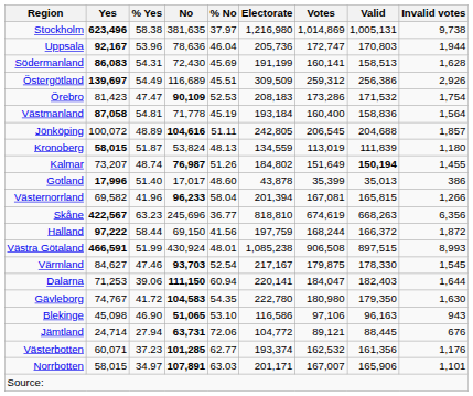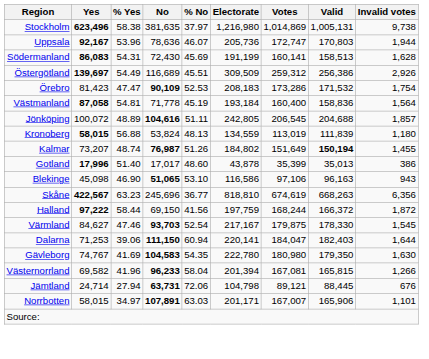 <table class="wikitable sortable" style=text-align:right>
 <tr>
 <th>Region</th>
 <th>Yes</th>
 <th>% Yes</th>
 <th>No</th>
 <th>% No</th>
 <th>Electorate</th>
 <th>Votes</th>
 <th>Valid</th>
 <th>Invalid votes</th>
 </tr>
 <tr>
 <td><a href='#'>Stockholm</a></td>
 <td><strong>623,496</strong></td>
 <td>58.38</td>
 <td>381,635</td>
 <td>37.97</td>
 <td>1,216,980</td>
 <td>1,014,869</td>
 <td>1,005,131</td>
 <td>9,738</td>
 </tr>
 <tr>
 <td><a href='#'>Uppsala</a></td>
 <td><strong>92,167</strong></td>
 <td>53.96</td>
 <td>78,636</td>
-<td>46.04</td>
+<td>46.07</td>
 <td>205,736</td>
 <td>172,747</td>
 <td>170,803</td>
 <td>1,944</td>
 </tr>
 <tr>
 <td><a href='#'>Södermanland</a></td>
 <td><strong>86,083</strong></td>
 <td>54.31</td>
 <td>72,430</td>
 <td>45.69</td>
 <td>191,199</td>
 <td>160,141</td>
 <td>158,513</td>
 <td>1,628</td>
 </tr>
 <tr>
 <td><a href='#'>Östergötland</a></td>
 <td><strong>139,697</strong></td>
 <td>54.49</td>
 <td>116,689</td>
 <td>45.51</td>
 <td>309,509</td>
 <td>259,312</td>
 <td>256,386</td>
 <td>2,926</td>
 </tr>
 <tr>
 <td><a href='#'>Örebro</a></td>
 <td>81,423</td>
 <td>47.47</td>
 <td><strong>90,109</strong></td>
 <td>52.53</td>
 <td>208,183</td>
 <td>173,286</td>
 <td>171,532</td>
 <td>1,754</td>
 </tr>
 <tr>
 <td><a href='#'>Västmanland</a></td>
 <td><strong>87,058</strong></td>
 <td>54.81</td>
 <td>71,778</td>
 <td>45.19</td>
 <td>193,184</td>
 <td>160,400</td>
 <td>158,836</td>
 <td>1,564</td>
 </tr>
 <tr>
 <td><a href='#'>Jönköping</a></td>
 <td>100,072</td>
 <td>48.89</td>
 <td><strong>104,616</strong></td>
 <td>51.11</td>
 <td>242,805</td>
 <td>206,545</td>
 <td>204,688</td>
 <td>1,857</td>
 </tr>
 <tr>
 <td><a href='#'>Kronoberg</a></td>
 <td><strong>58,015</strong></td>
-<td>51.87</td>
+<td>56.88</td>
 <td>53,824</td>
 <td>48.13</td>
 <td>134,559</td>
 <td>113,019</td>
 <td>111,839</td>
 <td>1,180</td>
 </tr>
 <tr>
 <td><a href='#'>Kalmar</a></td>
 <td>73,207</td>
 <td>48.74</td>
 <td><strong>76,987</strong></td>
 <td>51.26</td>
 <td>184,802</td>
 <td>151,649</td>
 <td><strong>150,194</strong></td>
 <td>1,455</td>
 </tr>
 <tr>
 <td><a href='#'>Gotland</a></td>
 <td><strong>17,996</strong></td>
 <td>51.40</td>
 <td>17,017</td>
 <td>48.60</td>
 <td>43,878</td>
 <td>35,399</td>
 <td>35,013</td>
 <td>386</td>
 </tr>
 <tr>
-<td><a href='#'>Västernorrland</a></td>
-<td>69,582</td>
-<td>41.96</td>
-<td><strong>96,233</strong></td>
-<td>58.04</td>
-<td>201,394</td>
-<td>167,081</td>
-<td>165,815</td>
-<td>1,266</td>
+<td><a href='#'>Blekinge</a></td>
+<td>45,098</td>
+<td>46.90</td>
+<td><strong>51,065</strong></td>
+<td>53.10</td>
+<td>116,586</td>
+<td>97,106</td>
+<td>96,163</td>
+<td>943</td>
 </tr>
 <tr>
 <td><a href='#'>Skåne</a></td>
 <td><strong>422,567</strong></td>
 <td>63.23</td>
 <td>245,696</td>
 <td>36.77</td>
 <td>818,810</td>
 <td>674,619</td>
 <td>668,263</td>
 <td>6,356</td>
 </tr>
 <tr>
 <td><a href='#'>Halland</a></td>
 <td><strong>97,222</strong></td>
 <td>58.44</td>
 <td>69,150</td>
 <td>41.56</td>
 <td>197,759</td>
 <td>168,244</td>
 <td>166,372</td>
 <td>1,872</td>
-</tr>
-<tr>
-<td><a href='#'>Västra Götaland</a></td>
-<td><strong>466,591</strong></td>
-<td>51.99</td>
-<td>430,924</td>
-<td>48.01</td>
-<td>1,085,238</td>
-<td>906,508</td>
-<td>897,515</td>
-<td>8,993</td>
 </tr>
 <tr>
 <td><a href='#'>Värmland</a></td>
 <td>84,627</td>
 <td>47.46</td>
 <td><strong>93,703</strong></td>
 <td>52.54</td>
 <td>217,167</td>
 <td>179,875</td>
 <td>178,330</td>
 <td>1,545</td>
 </tr>
 <tr>
 <td><a href='#'>Dalarna</a></td>
 <td>71,253</td>
 <td>39.06</td>
 <td><strong>111,150</strong></td>
 <td>60.94</td>
 <td>220,141</td>
 <td>184,047</td>
 <td>182,403</td>
 <td>1,644</td>
 </tr>
 <tr>
 <td><a href='#'>Gävleborg</a></td>
 <td>74,767</td>
-<td>41.72</td>
+<td>41.69</td>
 <td><strong>104,583</strong></td>
 <td>54.35</td>
 <td>222,780</td>
 <td>180,980</td>
 <td>179,350</td>
 <td>1,630</td>
 </tr>
 <tr>
-<td><a href='#'>Blekinge</a></td>
-<td>45,098</td>
-<td>46.90</td>
-<td><strong>51,065</strong></td>
-<td>53.10</td>
-<td>116,586</td>
-<td>97,106</td>
-<td>96,163</td>
-<td>943</td>
+<td><a href='#'>Västernorrland</a></td>
+<td>69,582</td>
+<td>41.96</td>
+<td><strong>96,233</strong></td>
+<td>58.04</td>
+<td>201,394</td>
+<td>167,081</td>
+<td>165,815</td>
+<td>1,266</td>
 </tr>
 <tr>
 <td><a href='#'>Jämtland</a></td>
 <td>24,714</td>
 <td>27.94</td>
 <td><strong>63,731</strong></td>
 <td>72.06</td>
-<td>104,772</td>
+<td>104,798</td>
 <td>89,121</td>
 <td>88,445</td>
 <td>676</td>
-</tr>
-<tr>
-<td><a href='#'>Västerbotten</a></td>
-<td>60,071</td>
-<td>37.23</td>
-<td><strong>101,285</strong></td>
-<td>62.77</td>
-<td>193,374</td>
-<td>162,532</td>
-<td>161,356</td>
-<td>1,176</td>
 </tr>
 <tr>
 <td><a href='#'>Norrbotten</a></td>
 <td>58,015</td>
 <td>34.97</td>
 <td><strong>107,891</strong></td>
 <td>63.03</td>
 <td>201,171</td>
 <td>167,007</td>
 <td>165,906</td>
 <td>1,101</td>
 </tr>
 <tr class=sortbottom>
 <td align=left colspan=9>Source: </td>
 </tr>
 </table>
